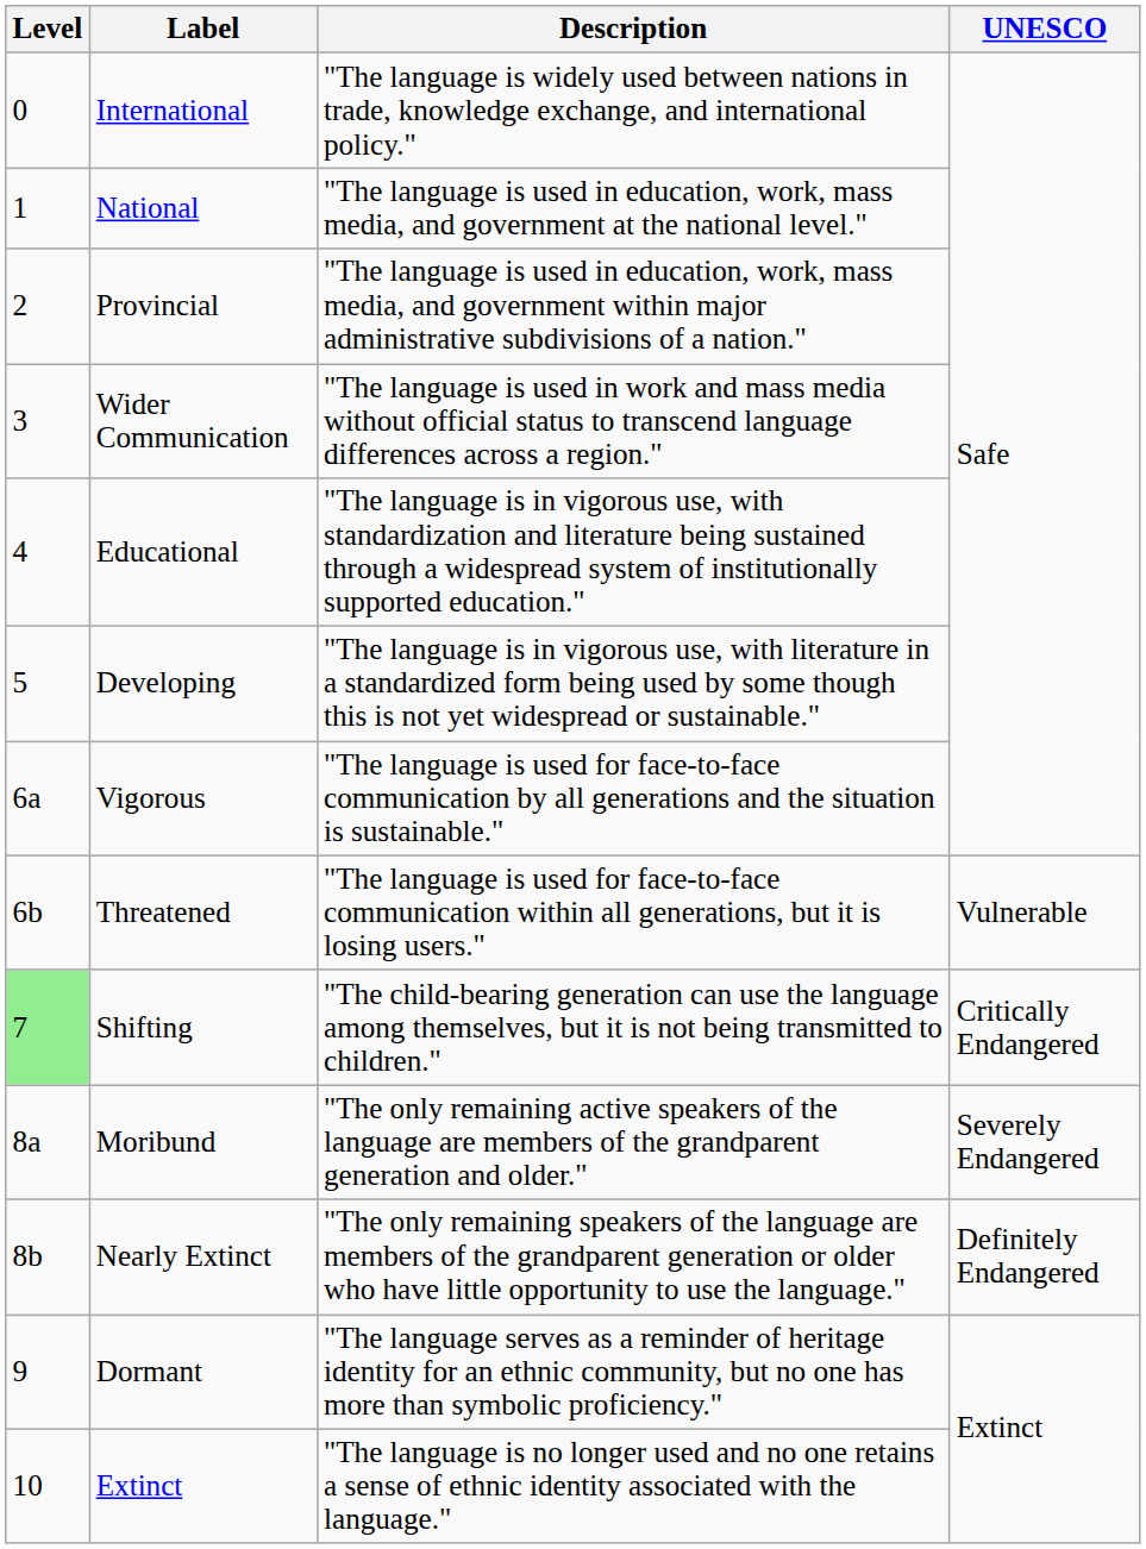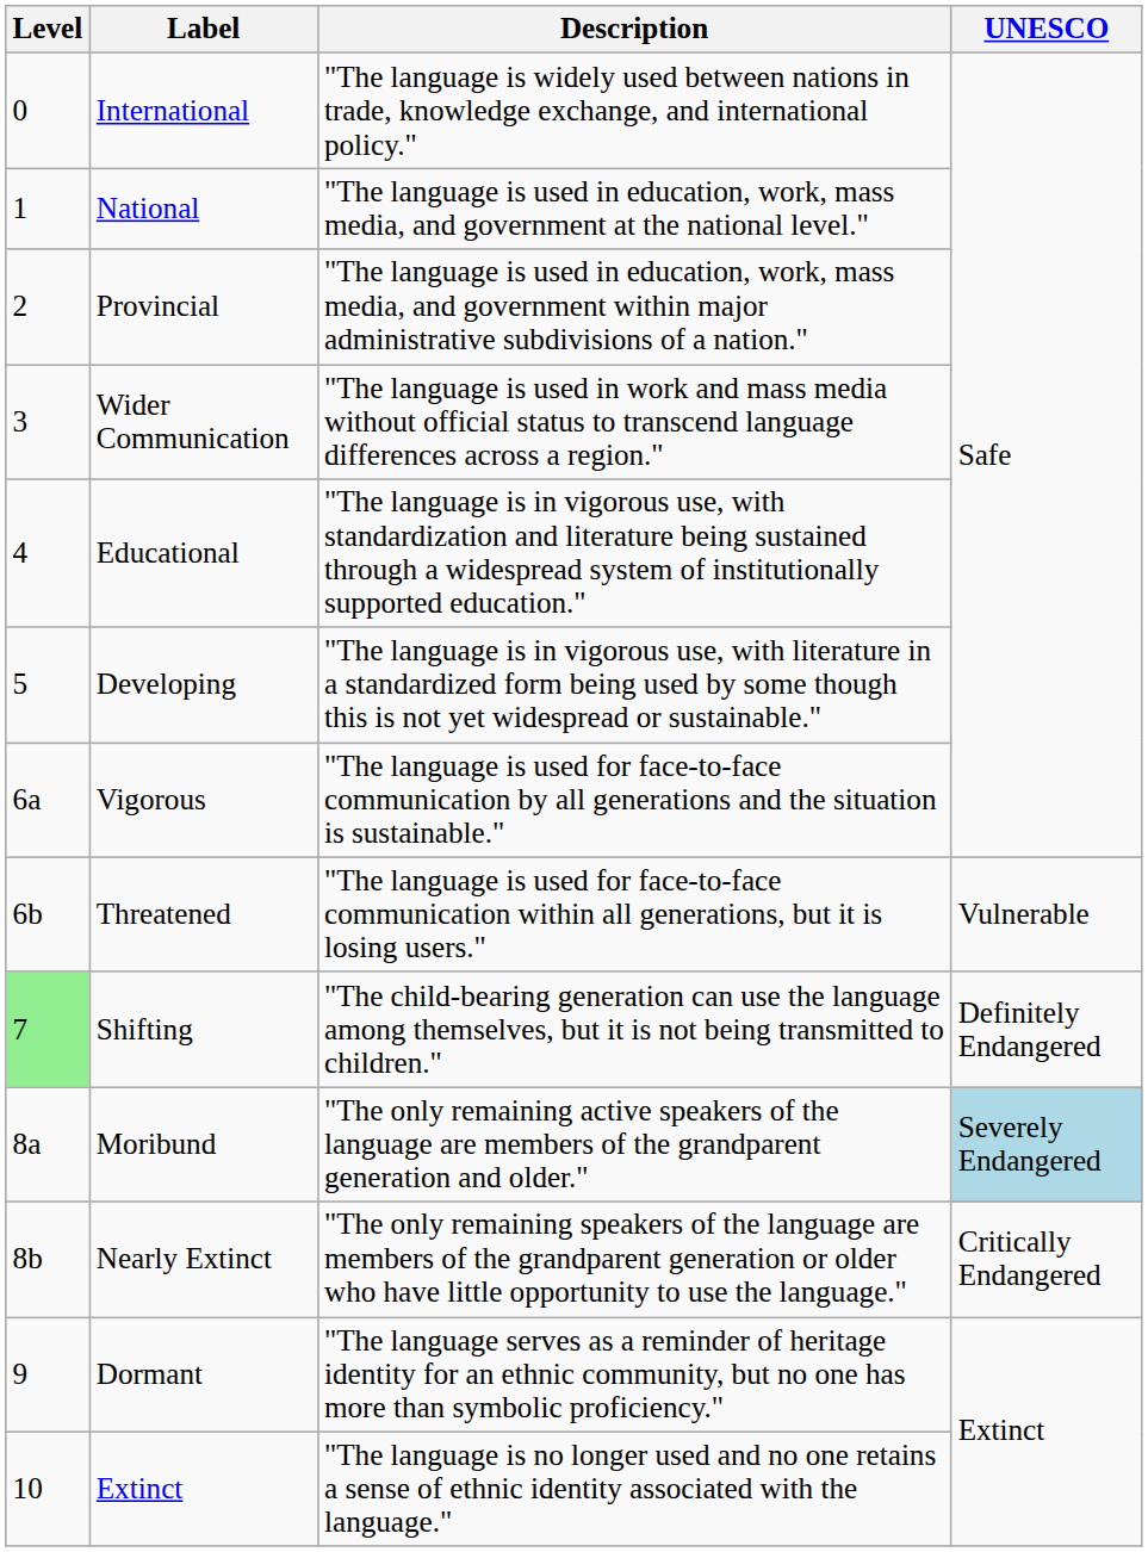 <table class="wikitable">
 <tr>
 <th>Level</th>
 <th>Label</th>
 <th>Description</th>
 <th><a href='#'>UNESCO</a></th>
 </tr>
 <tr>
 <td>0</td>
 <td><a href='#'>International</a></td>
 <td>"The language is widely used between nations in trade, knowledge exchange, and international policy."</td>
 <td rowspan="7">Safe</td>
 </tr>
 <tr>
 <td>1</td>
 <td><a href='#'>National</a></td>
 <td>"The language is used in education, work, mass media, and government at the national level."</td>
 </tr>
 <tr>
 <td>2</td>
 <td>Provincial</td>
 <td>"The language is used in education, work, mass media, and government within major administrative subdivisions of a nation."</td>
 </tr>
 <tr>
 <td>3</td>
 <td>Wider Communication</td>
 <td>"The language is used in work and mass media without official status to transcend language differences across a region."</td>
 </tr>
 <tr>
 <td>4</td>
 <td>Educational</td>
 <td>"The language is in vigorous use, with standardization and literature being sustained through a widespread system of institutionally supported education."</td>
 </tr>
 <tr>
 <td>5</td>
 <td>Developing</td>
 <td>"The language is in vigorous use, with literature in a standardized form being used by some though this is not yet widespread or sustainable."</td>
 </tr>
 <tr>
 <td>6a</td>
 <td>Vigorous</td>
 <td>"The language is used for face-to-face communication by all generations and the situation is sustainable."</td>
 </tr>
 <tr>
 <td>6b</td>
 <td>Threatened</td>
 <td>"The language is used for face-to-face communication within all generations, but it is losing users."</td>
 <td>Vulnerable</td>
 </tr>
 <tr>
 <td style="background: lightgreen;">7</td>
 <td>Shifting</td>
 <td>"The child-bearing generation can use the language among themselves, but it is not being transmitted to children."</td>
-<td>Critically Endangered</td>
+<td>Definitely Endangered</td>
 </tr>
 <tr>
 <td>8a</td>
 <td>Moribund</td>
 <td>"The only remaining active speakers of the language are members of the grandparent generation and older."</td>
-<td>Severely Endangered</td>
+<td style="background: lightblue;">Severely Endangered</td>
 </tr>
 <tr>
 <td>8b</td>
 <td>Nearly Extinct</td>
 <td>"The only remaining speakers of the language are members of the grandparent generation or older who have little opportunity to use the language."</td>
-<td>Definitely Endangered</td>
+<td>Critically Endangered</td>
 </tr>
 <tr>
 <td>9</td>
 <td>Dormant</td>
 <td>"The language serves as a reminder of heritage identity for an ethnic community, but no one has more than symbolic proficiency."</td>
 <td rowspan="2">Extinct</td>
 </tr>
 <tr>
 <td>10</td>
 <td><a href='#'>Extinct</a></td>
 <td>"The language is no longer used and no one retains a sense of ethnic identity associated with the language."</td>
 </tr>
 </table>
